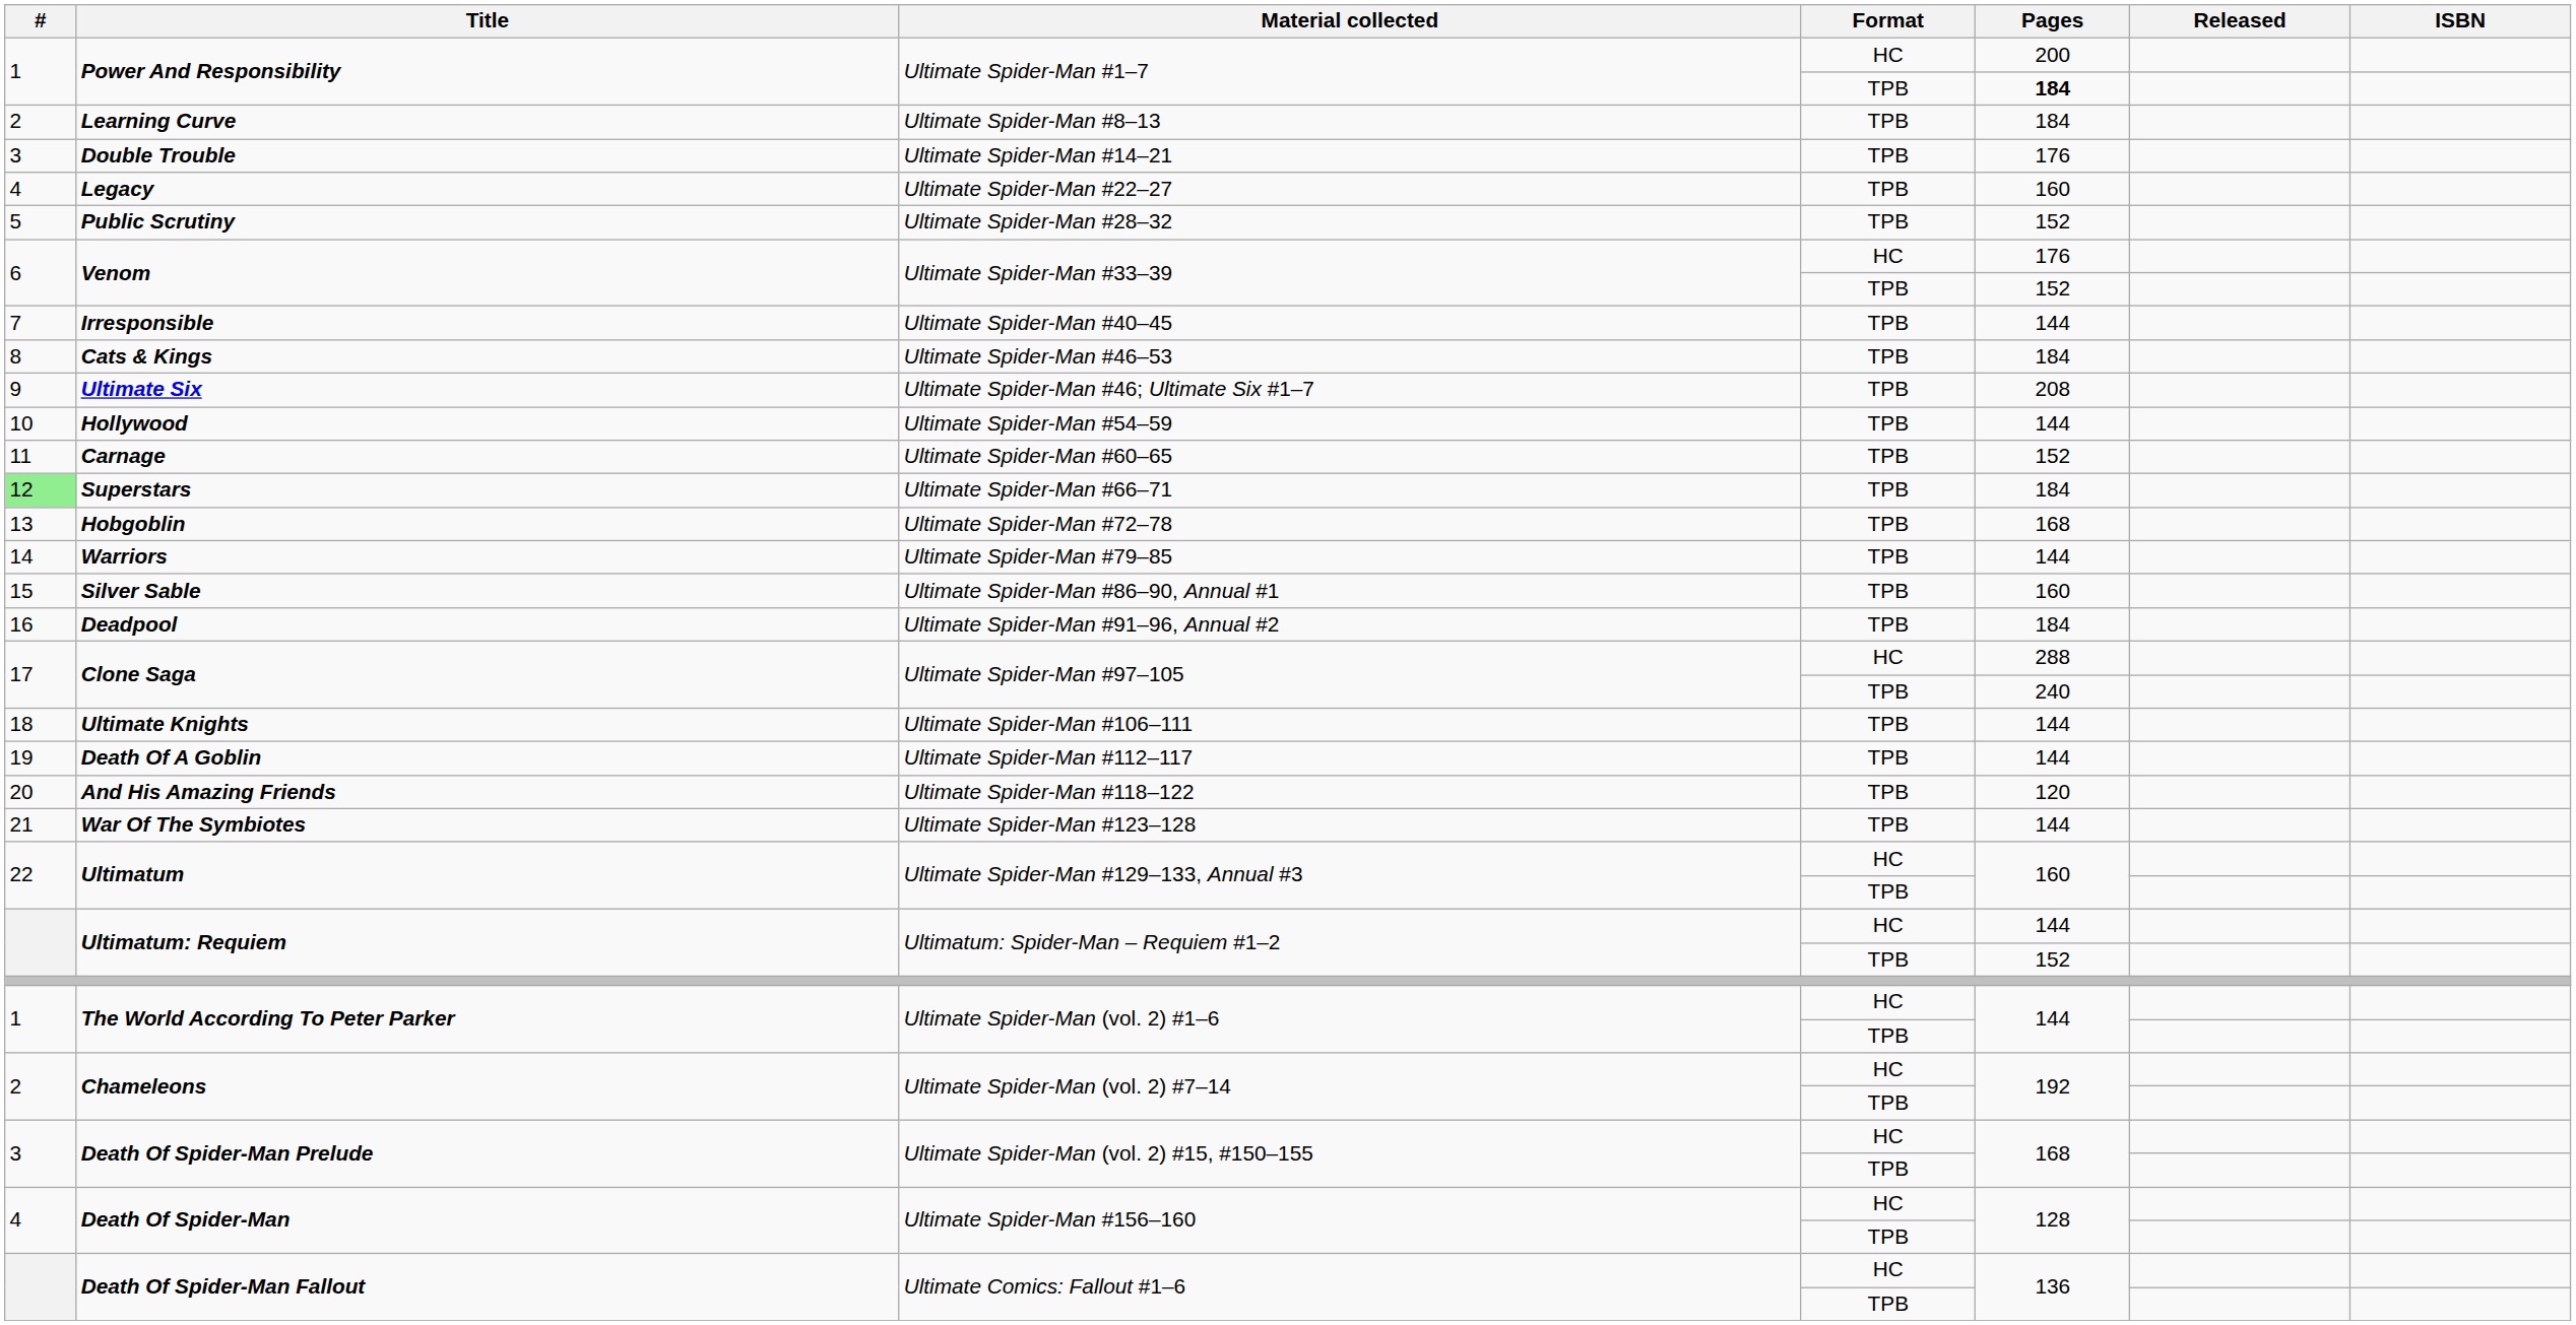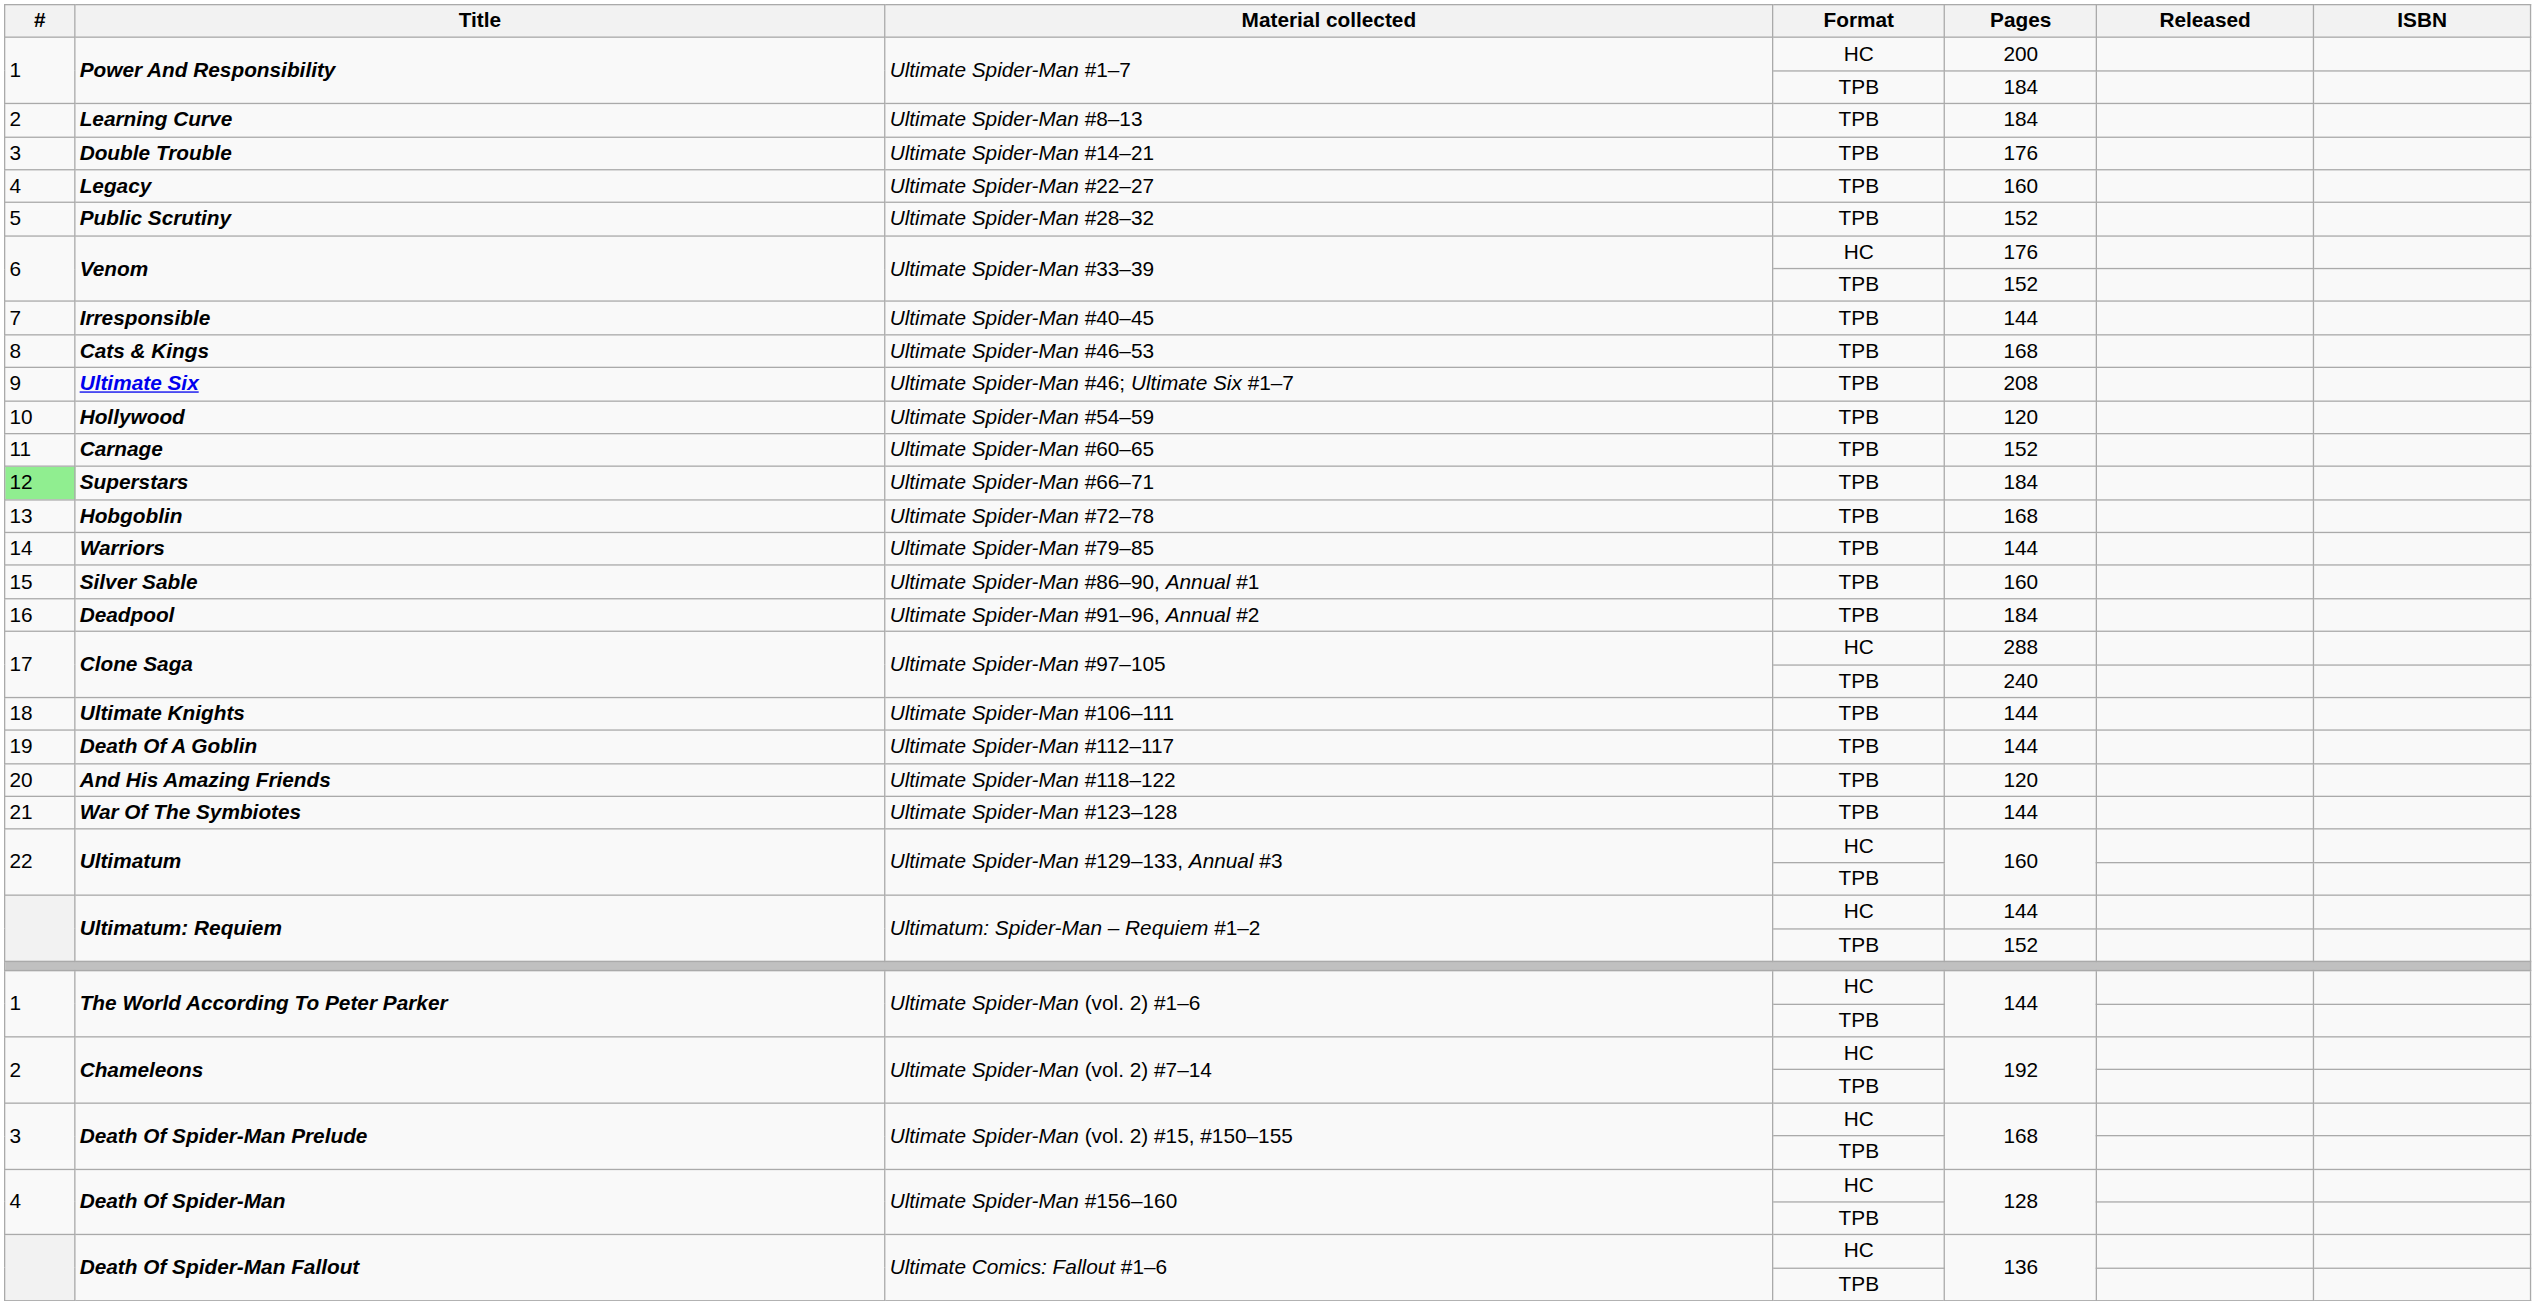 <table class="wikitable sortable" width=98%>
 <tr>
 <th class="unsortable">#</th>
 <th class="unsortable">Title</th>
 <th>Material collected</th>
 <th class="unsortable">Format</th>
 <th>Pages</th>
 <th>Released</th>
 <th class="unsortable" style="width: 10em;">ISBN</th>
 </tr>
 <tr>
 <td rowspan="2">1</td>
 <td rowspan="2"><strong><em>Power And Responsibility</em></strong></td>
 <td rowspan="2"><em>Ultimate Spider-Man</em> #1–7</td>
 <td style="text-align: center;">HC</td>
 <td style="text-align: center;">200</td>
 <td></td>
 <td></td>
 </tr>
 <tr>
 <td style="text-align: center;">TPB</td>
-<td style="text-align: center;"><strong>184</strong></td>
+<td style="text-align: center;">184</td>
 <td></td>
 <td></td>
 </tr>
 <tr>
 <td>2</td>
 <td><strong><em>Learning Curve</em></strong></td>
 <td><em>Ultimate Spider-Man</em> #8–13</td>
 <td style="text-align: center;">TPB</td>
 <td style="text-align: center;">184</td>
 <td></td>
 <td></td>
 </tr>
 <tr>
 <td>3</td>
 <td><strong><em>Double Trouble</em></strong></td>
 <td><em>Ultimate Spider-Man</em> #14–21</td>
 <td style="text-align: center;">TPB</td>
 <td style="text-align: center;">176</td>
 <td></td>
 <td></td>
 </tr>
 <tr>
 <td>4</td>
 <td><strong><em>Legacy</em></strong></td>
 <td><em>Ultimate Spider-Man</em> #22–27</td>
 <td style="text-align: center;">TPB</td>
 <td style="text-align: center;">160</td>
 <td></td>
 <td></td>
 </tr>
 <tr>
 <td>5</td>
 <td><strong><em>Public Scrutiny</em></strong></td>
 <td><em>Ultimate Spider-Man</em> #28–32</td>
 <td style="text-align: center;">TPB</td>
 <td style="text-align: center;">152</td>
 <td></td>
 <td></td>
 </tr>
 <tr>
 <td rowspan="2">6</td>
 <td rowspan="2"><strong><em>Venom</em></strong></td>
 <td rowspan="2"><em>Ultimate Spider-Man</em> #33–39</td>
 <td style="text-align: center;">HC</td>
 <td style="text-align: center;">176</td>
 <td></td>
 <td></td>
 </tr>
 <tr>
 <td style="text-align: center;">TPB</td>
 <td style="text-align: center;">152</td>
 <td></td>
 <td></td>
 </tr>
 <tr>
 <td>7</td>
 <td><strong><em>Irresponsible</em></strong></td>
 <td><em>Ultimate Spider-Man</em> #40–45</td>
 <td style="text-align: center;">TPB</td>
 <td style="text-align: center;">144</td>
 <td></td>
 <td></td>
 </tr>
 <tr>
 <td>8</td>
 <td><strong><em>Cats & Kings</em></strong></td>
 <td><em>Ultimate Spider-Man</em> #46–53</td>
 <td style="text-align: center;">TPB</td>
-<td style="text-align: center;">184</td>
+<td style="text-align: center;">168</td>
 <td></td>
 <td></td>
 </tr>
 <tr>
 <td>9</td>
 <td><strong><em><a href='#'>Ultimate Six</a></em></strong></td>
 <td><em>Ultimate Spider-Man</em> #46; <em>Ultimate Six</em> #1–7</td>
 <td style="text-align: center;">TPB</td>
 <td style="text-align: center;">208</td>
 <td></td>
 <td></td>
 </tr>
 <tr>
 <td>10</td>
 <td><strong><em>Hollywood</em></strong></td>
 <td><em>Ultimate Spider-Man</em> #54–59</td>
 <td style="text-align: center;">TPB</td>
-<td style="text-align: center;">144</td>
+<td style="text-align: center;">120</td>
 <td></td>
 <td></td>
 </tr>
 <tr>
 <td>11</td>
 <td><strong><em>Carnage</em></strong></td>
 <td><em>Ultimate Spider-Man</em> #60–65</td>
 <td style="text-align: center;">TPB</td>
 <td style="text-align: center;">152</td>
 <td></td>
 <td></td>
 </tr>
 <tr>
 <td style="background: lightgreen;">12</td>
 <td><strong><em>Superstars</em></strong></td>
 <td><em>Ultimate Spider-Man</em> #66–71</td>
 <td style="text-align: center;">TPB</td>
 <td style="text-align: center;">184</td>
 <td></td>
 <td></td>
 </tr>
 <tr>
 <td>13</td>
 <td><strong><em>Hobgoblin</em></strong></td>
 <td><em>Ultimate Spider-Man</em> #72–78</td>
 <td style="text-align: center;">TPB</td>
 <td style="text-align: center;">168</td>
 <td></td>
 <td></td>
 </tr>
 <tr>
 <td>14</td>
 <td><strong><em>Warriors</em></strong></td>
 <td><em>Ultimate Spider-Man</em> #79–85</td>
 <td style="text-align: center;">TPB</td>
 <td style="text-align: center;">144</td>
 <td></td>
 <td></td>
 </tr>
 <tr>
 <td>15</td>
 <td><strong><em>Silver Sable</em></strong></td>
 <td><em>Ultimate Spider-Man</em> #86–90, <em>Annual</em> #1</td>
 <td style="text-align: center;">TPB</td>
 <td style="text-align: center;">160</td>
 <td></td>
 <td></td>
 </tr>
 <tr>
 <td>16</td>
 <td><strong><em>Deadpool</em></strong></td>
 <td><em>Ultimate Spider-Man</em> #91–96, <em>Annual</em> #2</td>
 <td style="text-align: center;">TPB</td>
 <td style="text-align: center;">184</td>
 <td></td>
 <td></td>
 </tr>
 <tr>
 <td rowspan="2">17</td>
 <td rowspan="2"><strong><em>Clone Saga</em></strong></td>
 <td rowspan="2"><em>Ultimate Spider-Man</em> #97–105</td>
 <td style="text-align: center;">HC</td>
 <td style="text-align: center;">288</td>
 <td></td>
 <td></td>
 </tr>
 <tr>
 <td style="text-align: center;">TPB</td>
 <td style="text-align: center;">240</td>
 <td></td>
 <td></td>
 </tr>
 <tr>
 <td>18</td>
 <td><strong><em>Ultimate Knights</em></strong></td>
 <td><em>Ultimate Spider-Man</em> #106–111</td>
 <td style="text-align: center;">TPB</td>
 <td style="text-align: center;">144</td>
 <td></td>
 <td></td>
 </tr>
 <tr>
 <td>19</td>
 <td><strong><em>Death Of A Goblin</em></strong></td>
 <td><em>Ultimate Spider-Man</em> #112–117</td>
 <td style="text-align: center;">TPB</td>
 <td style="text-align: center;">144</td>
 <td></td>
 <td></td>
 </tr>
 <tr>
 <td>20</td>
 <td><strong><em>And His Amazing Friends</em></strong></td>
 <td><em>Ultimate Spider-Man</em> #118–122</td>
 <td style="text-align: center;">TPB</td>
 <td style="text-align: center;">120</td>
 <td></td>
 <td></td>
 </tr>
 <tr>
 <td>21</td>
 <td><strong><em>War Of The Symbiotes</em></strong></td>
 <td><em>Ultimate Spider-Man</em> #123–128</td>
 <td style="text-align: center;">TPB</td>
 <td style="text-align: center;">144</td>
 <td></td>
 <td></td>
 </tr>
 <tr>
 <td rowspan="2">22</td>
 <td rowspan="2"><strong><em>Ultimatum</em></strong></td>
 <td rowspan="2"><em>Ultimate Spider-Man</em> #129–133, <em>Annual</em> #3</td>
 <td style="text-align: center;">HC</td>
 <td style="text-align: center;" rowspan=2>160</td>
 <td></td>
 <td></td>
 </tr>
 <tr>
 <td style="text-align: center;">TPB</td>
 <td></td>
 <td></td>
 </tr>
 <tr>
 <th style="background-color: light grey;" rowspan=2></th>
 <td rowspan="2"><strong><em>Ultimatum: Requiem</em></strong></td>
 <td rowspan="2"><em>Ultimatum: Spider-Man – Requiem</em> #1–2</td>
 <td style="text-align: center;">HC</td>
 <td style="text-align: center;">144</td>
 <td></td>
 <td></td>
 </tr>
 <tr>
 <td style="text-align: center;">TPB</td>
 <td style="text-align: center;">152</td>
 <td></td>
 <td></td>
 </tr>
 <tr>
 <th colspan="7" style="background-color: silver;"></th>
 </tr>
 <tr>
 <td rowspan="2">1</td>
 <td rowspan="2"><strong><em>The World According To Peter Parker</em></strong></td>
 <td rowspan="2"><em>Ultimate Spider-Man</em> (vol. 2) #1–6</td>
 <td style="text-align: center;">HC</td>
 <td style="text-align: center;" rowspan=2>144</td>
 <td></td>
 <td></td>
 </tr>
 <tr>
 <td style="text-align: center;">TPB</td>
 <td></td>
 <td></td>
 </tr>
 <tr>
 <td rowspan="2">2</td>
 <td rowspan="2"><strong><em>Chameleons</em></strong></td>
 <td rowspan="2"><em>Ultimate Spider-Man</em> (vol. 2) #7–14</td>
 <td style="text-align: center;">HC</td>
 <td style="text-align: center;" rowspan=2>192</td>
 <td></td>
 <td></td>
 </tr>
 <tr>
 <td style="text-align: center;">TPB</td>
 <td></td>
 <td></td>
 </tr>
 <tr>
 <td rowspan="2">3</td>
 <td rowspan="2"><strong><em>Death Of Spider-Man Prelude</em></strong></td>
 <td rowspan="2"><em>Ultimate Spider-Man</em> (vol. 2) #15, #150–155</td>
 <td style="text-align: center;">HC</td>
 <td style="text-align: center;" rowspan=2>168</td>
 <td></td>
 <td></td>
 </tr>
 <tr>
 <td style="text-align: center;">TPB</td>
 <td></td>
 <td></td>
 </tr>
 <tr>
 <td rowspan="2">4</td>
 <td rowspan="2"><strong><em>Death Of Spider-Man</em></strong></td>
 <td rowspan="2"><em>Ultimate Spider-Man</em> #156–160</td>
 <td style="text-align: center;">HC</td>
 <td style="text-align: center;" rowspan=2>128</td>
 <td></td>
 <td></td>
 </tr>
 <tr>
 <td style="text-align: center;">TPB</td>
 <td></td>
 <td></td>
 </tr>
 <tr>
 <th style="background-color: light grey;" rowspan=2></th>
 <td rowspan="2"><strong><em>Death Of Spider-Man Fallout</em></strong></td>
 <td rowspan="2"><em>Ultimate Comics: Fallout</em> #1–6</td>
 <td style="text-align: center;">HC</td>
 <td style="text-align: center;" rowspan=2>136</td>
 <td></td>
 <td></td>
 </tr>
 <tr>
 <td style="text-align: center;">TPB</td>
 <td></td>
 <td></td>
 </tr>
 </table>
